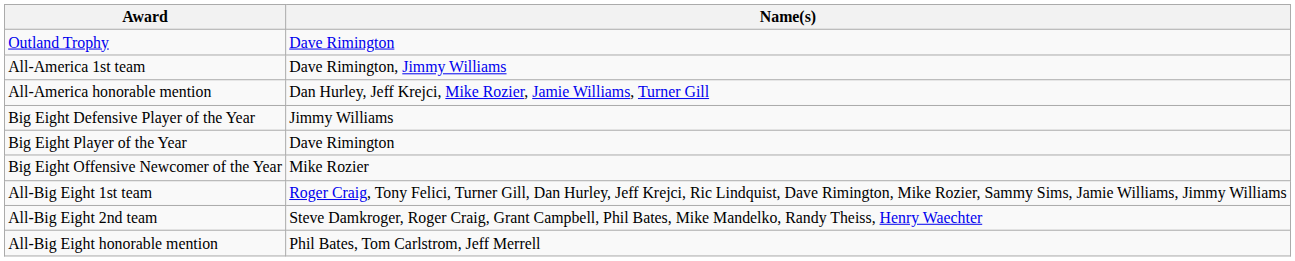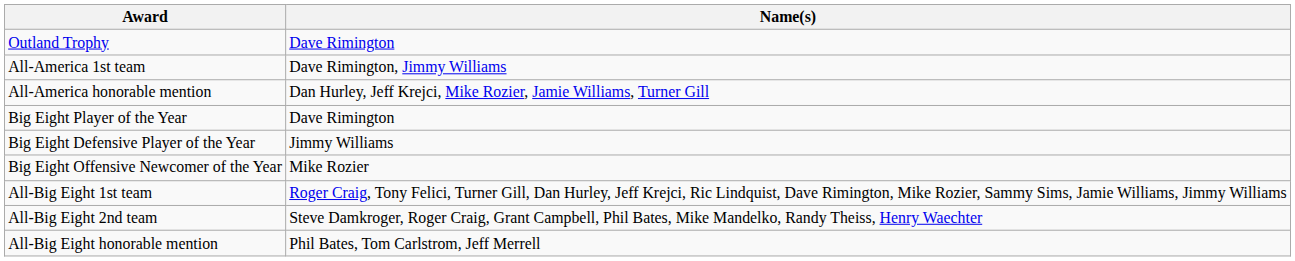 <table class="wikitable">
 <tr>
 <th>Award</th>
 <th>Name(s)</th>
 </tr>
 <tr>
 <td><a href='#'>Outland Trophy</a></td>
 <td><a href='#'>Dave Rimington</a></td>
 </tr>
 <tr>
 <td>All-America 1st team</td>
 <td>Dave Rimington, <a href='#'>Jimmy Williams</a></td>
 </tr>
 <tr>
 <td>All-America honorable mention</td>
 <td>Dan Hurley, Jeff Krejci, <a href='#'>Mike Rozier</a>, <a href='#'>Jamie Williams</a>, <a href='#'>Turner Gill</a></td>
 </tr>
 <tr>
+<td>Big Eight Player of the Year</td>
+<td>Dave Rimington</td>
+</tr>
+<tr>
 <td>Big Eight Defensive Player of the Year</td>
 <td>Jimmy Williams</td>
-</tr>
-<tr>
-<td>Big Eight Player of the Year</td>
-<td>Dave Rimington</td>
 </tr>
 <tr>
 <td>Big Eight Offensive Newcomer of the Year</td>
 <td>Mike Rozier</td>
 </tr>
 <tr>
 <td>All-Big Eight 1st team</td>
 <td><a href='#'>Roger Craig</a>, Tony Felici, Turner Gill, Dan Hurley, Jeff Krejci, Ric Lindquist, Dave Rimington, Mike Rozier, Sammy Sims, Jamie Williams, Jimmy Williams</td>
 </tr>
 <tr>
 <td>All-Big Eight 2nd team</td>
 <td>Steve Damkroger, Roger Craig, Grant Campbell, Phil Bates, Mike Mandelko, Randy Theiss, <a href='#'>Henry Waechter</a></td>
 </tr>
 <tr>
 <td>All-Big Eight honorable mention</td>
 <td>Phil Bates, Tom Carlstrom, Jeff Merrell</td>
 </tr>
 </table>
